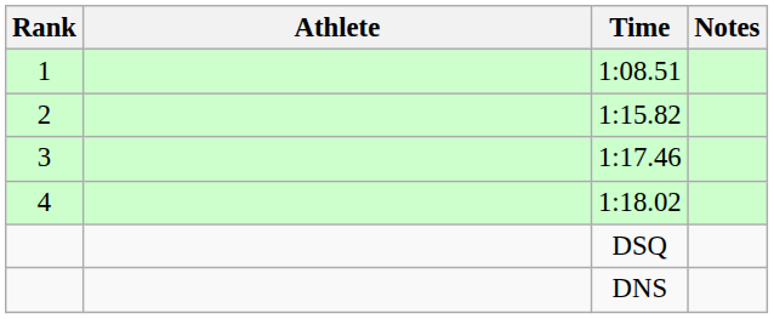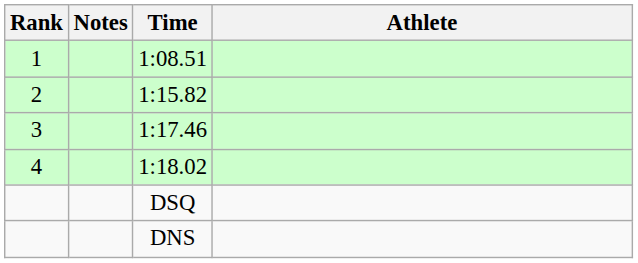 <table class="wikitable" style="text-align:center">
 <tr>
 <th>Rank</th>
+<th>Notes</th>
+<th>Time</th>
 <th Style="width:18em">Athlete</th>
-<th>Time</th>
-<th>Notes</th>
 </tr>
 <tr style="background:#cfc">
 <td>1</td>
+<td></td>
+<td>1:08.51</td>
 <td style="text-align:left"></td>
-<td>1:08.51</td>
-<td></td>
 </tr>
 <tr style="background:#cfc">
 <td>2</td>
+<td></td>
+<td>1:15.82</td>
 <td style="text-align:left"></td>
-<td>1:15.82</td>
-<td></td>
 </tr>
 <tr style="background:#cfc">
 <td>3</td>
+<td></td>
+<td>1:17.46</td>
 <td style="text-align:left"></td>
-<td>1:17.46</td>
-<td></td>
 </tr>
 <tr style="background:#cfc">
 <td>4</td>
+<td></td>
+<td>1:18.02</td>
 <td style="text-align:left"></td>
-<td>1:18.02</td>
-<td></td>
 </tr>
 <tr>
 <td></td>
+<td></td>
+<td>DSQ</td>
 <td style="text-align:left"></td>
-<td>DSQ</td>
-<td></td>
 </tr>
 <tr>
 <td></td>
+<td></td>
+<td>DNS</td>
 <td style="text-align:left"></td>
-<td>DNS</td>
-<td></td>
 </tr>
 </table>
